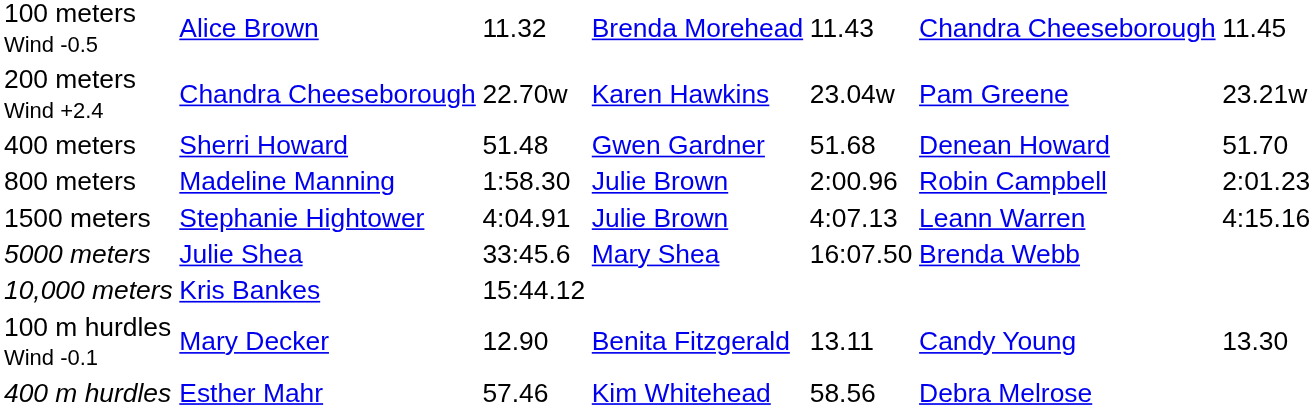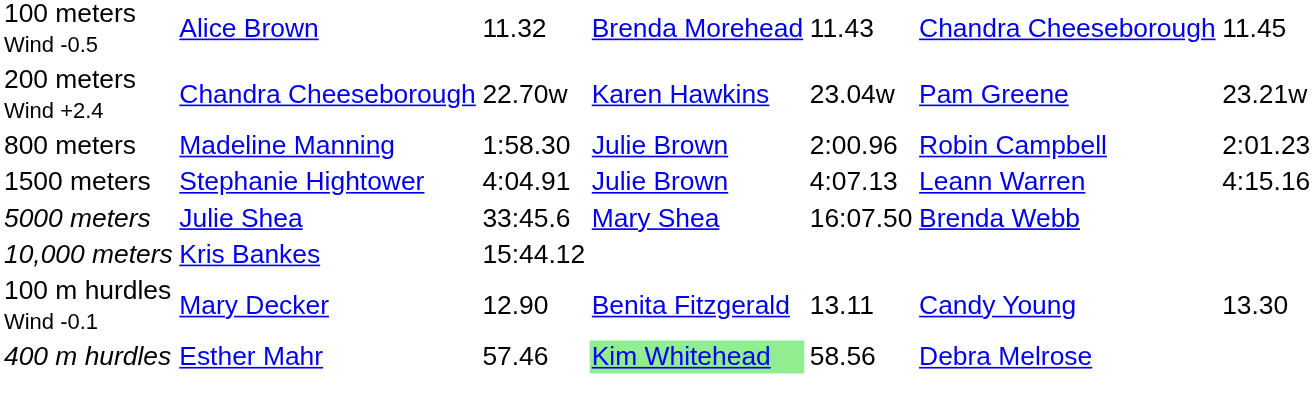 <table>
 <tr>
 <td>100 meters <br><small>Wind -0.5</small></td>
 <td><a href='#'>Alice Brown</a></td>
 <td>11.32</td>
 <td><a href='#'>Brenda Morehead</a></td>
 <td>11.43</td>
 <td><a href='#'>Chandra Cheeseborough</a></td>
 <td>11.45</td>
 </tr>
 <tr>
 <td>200 meters <br><small>Wind +2.4</small></td>
 <td><a href='#'>Chandra Cheeseborough</a></td>
 <td>22.70w</td>
 <td><a href='#'>Karen Hawkins</a></td>
 <td>23.04w</td>
 <td><a href='#'>Pam Greene</a></td>
 <td>23.21w</td>
-</tr>
-<tr>
-<td>400 meters</td>
-<td><a href='#'>Sherri Howard</a></td>
-<td>51.48</td>
-<td><a href='#'>Gwen Gardner</a></td>
-<td>51.68</td>
-<td><a href='#'>Denean Howard</a></td>
-<td>51.70</td>
 </tr>
 <tr>
 <td>800 meters</td>
 <td><a href='#'>Madeline Manning</a></td>
 <td>1:58.30</td>
 <td><a href='#'>Julie Brown</a></td>
 <td>2:00.96</td>
 <td><a href='#'>Robin Campbell</a></td>
 <td>2:01.23</td>
 </tr>
 <tr>
 <td>1500 meters</td>
 <td><a href='#'>Stephanie Hightower</a></td>
 <td>4:04.91</td>
 <td><a href='#'>Julie Brown</a></td>
 <td>4:07.13</td>
 <td><a href='#'>Leann Warren</a></td>
 <td>4:15.16</td>
 </tr>
 <tr>
 <td><em>5000 meters</em></td>
 <td><a href='#'>Julie Shea</a></td>
 <td>33:45.6</td>
 <td><a href='#'>Mary Shea</a></td>
 <td>16:07.50</td>
 <td><a href='#'>Brenda Webb</a></td>
 <td></td>
 </tr>
 <tr>
 <td><em>10,000 meters</em></td>
 <td><a href='#'>Kris Bankes</a></td>
 <td>15:44.12</td>
 </tr>
 <tr>
 <td>100 m hurdles <br><small>Wind -0.1</small></td>
 <td><a href='#'>Mary Decker</a></td>
 <td>12.90</td>
 <td><a href='#'>Benita Fitzgerald</a></td>
 <td>13.11</td>
 <td><a href='#'>Candy Young</a></td>
 <td>13.30</td>
 </tr>
 <tr>
 <td><em>400 m hurdles</em></td>
 <td><a href='#'>Esther Mahr</a></td>
 <td>57.46</td>
-<td><a href='#'>Kim Whitehead</a></td>
+<td style="background: lightgreen;"><a href='#'>Kim Whitehead</a></td>
 <td>58.56</td>
 <td><a href='#'>Debra Melrose</a></td>
 <td></td>
 </tr>
 </table>
